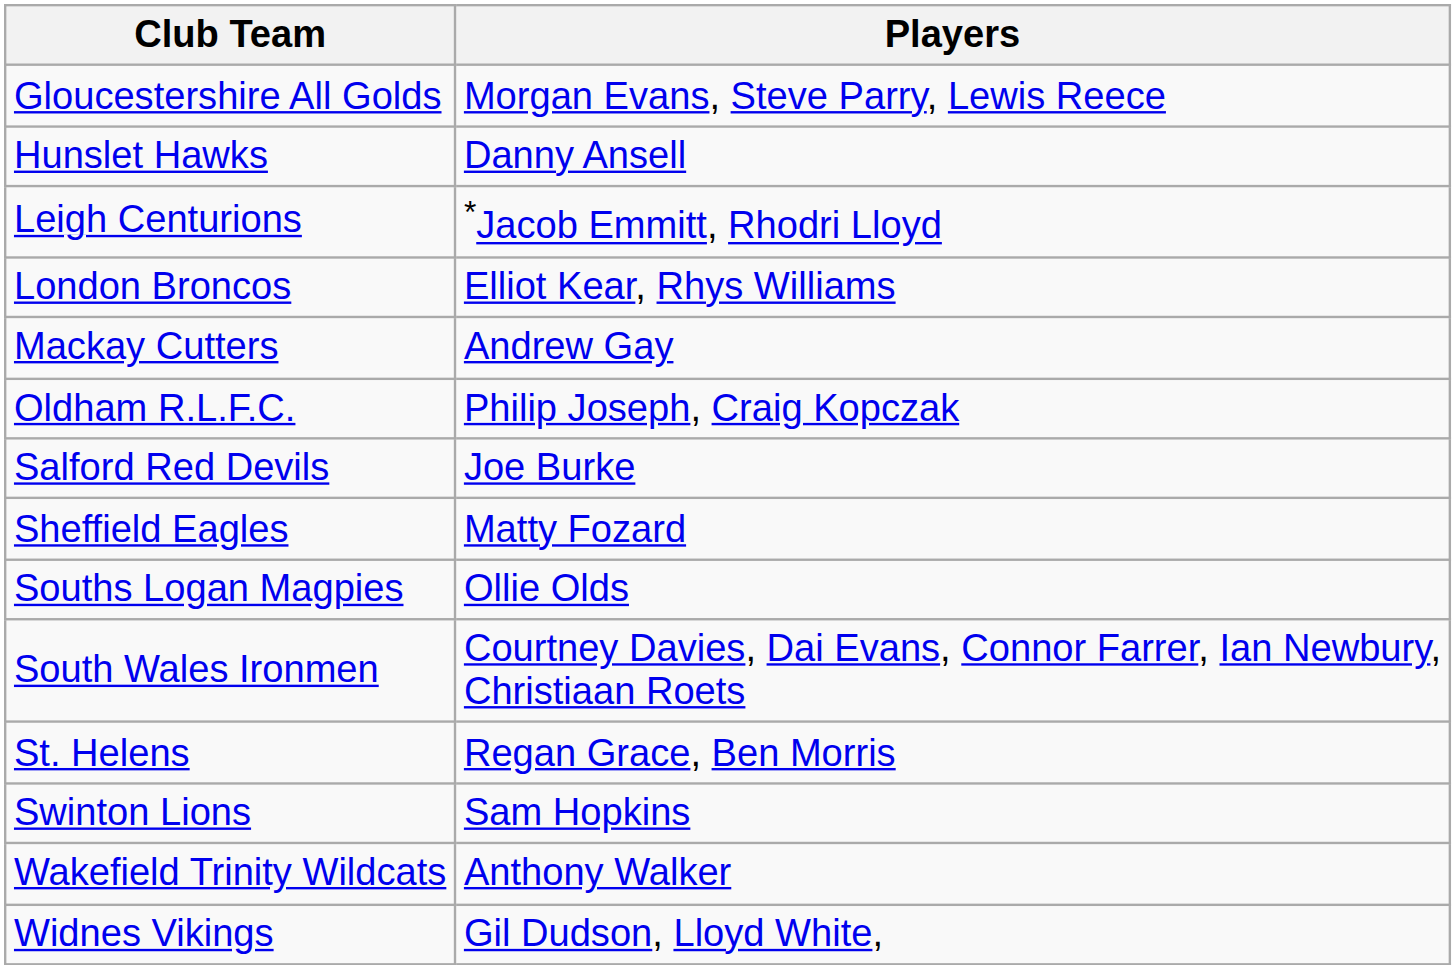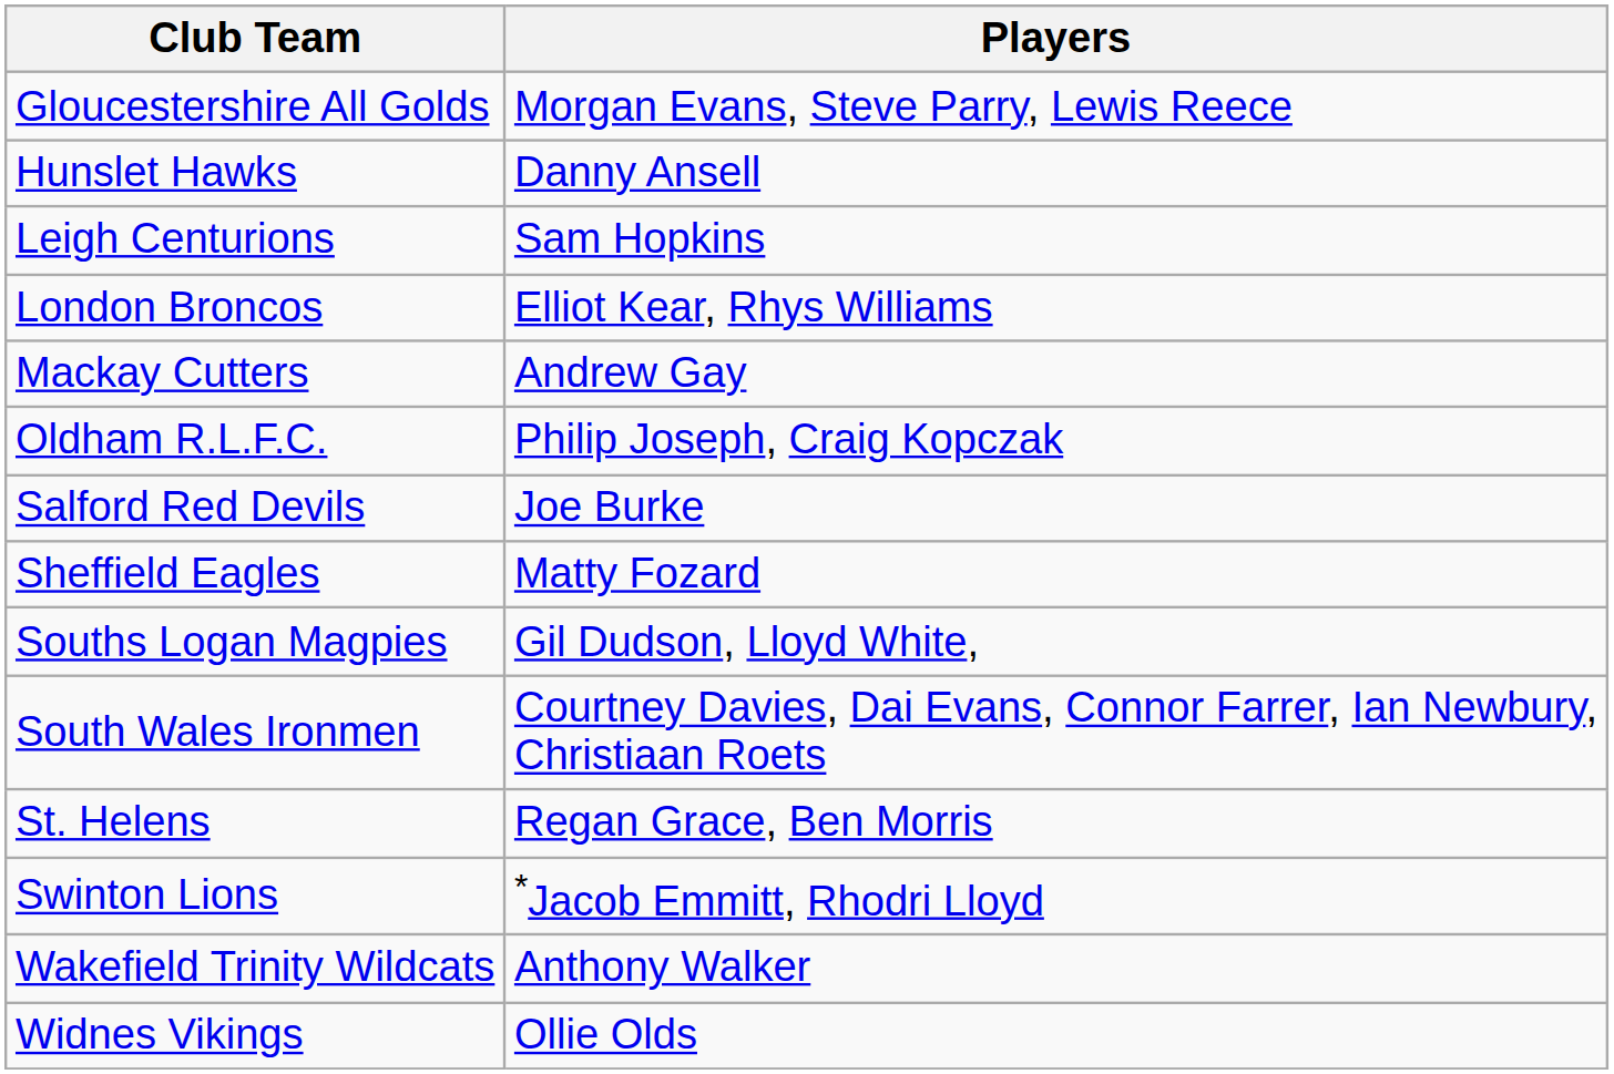 <table class="wikitable">
 <tr>
 <th>Club Team</th>
 <th>Players</th>
 </tr>
 <tr>
 <td> <a href='#'>Gloucestershire All Golds</a></td>
 <td> <a href='#'>Morgan Evans</a>, <a href='#'>Steve Parry</a>, <a href='#'>Lewis Reece</a></td>
 </tr>
 <tr>
 <td> <a href='#'>Hunslet Hawks</a></td>
 <td> <a href='#'>Danny Ansell</a></td>
 </tr>
 <tr>
 <td> <a href='#'>Leigh Centurions</a></td>
-<td> <sup>*</sup><a href='#'>Jacob Emmitt</a>, <a href='#'>Rhodri Lloyd</a></td>
+<td> <a href='#'>Sam Hopkins</a></td>
 </tr>
 <tr>
 <td> <a href='#'>London Broncos</a></td>
 <td> <a href='#'>Elliot Kear</a>, <a href='#'>Rhys Williams</a></td>
 </tr>
 <tr>
 <td> <a href='#'>Mackay Cutters</a></td>
 <td> <a href='#'>Andrew Gay</a></td>
 </tr>
 <tr>
 <td> <a href='#'>Oldham R.L.F.C.</a></td>
 <td> <a href='#'>Philip Joseph</a>, <a href='#'>Craig Kopczak</a></td>
 </tr>
 <tr>
 <td> <a href='#'>Salford Red Devils</a></td>
 <td> <a href='#'>Joe Burke</a></td>
 </tr>
 <tr>
 <td> <a href='#'>Sheffield Eagles</a></td>
 <td> <a href='#'>Matty Fozard</a></td>
 </tr>
 <tr>
 <td> <a href='#'>Souths Logan Magpies</a></td>
-<td> <a href='#'>Ollie Olds</a></td>
+<td> <a href='#'>Gil Dudson</a>, <a href='#'>Lloyd White</a>,</td>
 </tr>
 <tr>
 <td> <a href='#'>South Wales Ironmen</a></td>
 <td> <a href='#'>Courtney Davies</a>, <a href='#'>Dai Evans</a>, <a href='#'>Connor Farrer</a>, <a href='#'>Ian Newbury</a>, <br> <a href='#'>Christiaan Roets</a></td>
 </tr>
 <tr>
 <td> <a href='#'>St. Helens</a></td>
 <td> <a href='#'>Regan Grace</a>, <a href='#'>Ben Morris</a></td>
 </tr>
 <tr>
 <td> <a href='#'>Swinton Lions</a></td>
-<td> <a href='#'>Sam Hopkins</a></td>
+<td> <sup>*</sup><a href='#'>Jacob Emmitt</a>, <a href='#'>Rhodri Lloyd</a></td>
 </tr>
 <tr>
 <td> <a href='#'>Wakefield Trinity Wildcats</a></td>
 <td> <a href='#'>Anthony Walker</a></td>
 </tr>
 <tr>
 <td> <a href='#'>Widnes Vikings</a></td>
-<td> <a href='#'>Gil Dudson</a>, <a href='#'>Lloyd White</a>,</td>
+<td> <a href='#'>Ollie Olds</a></td>
 </tr>
 </table>
